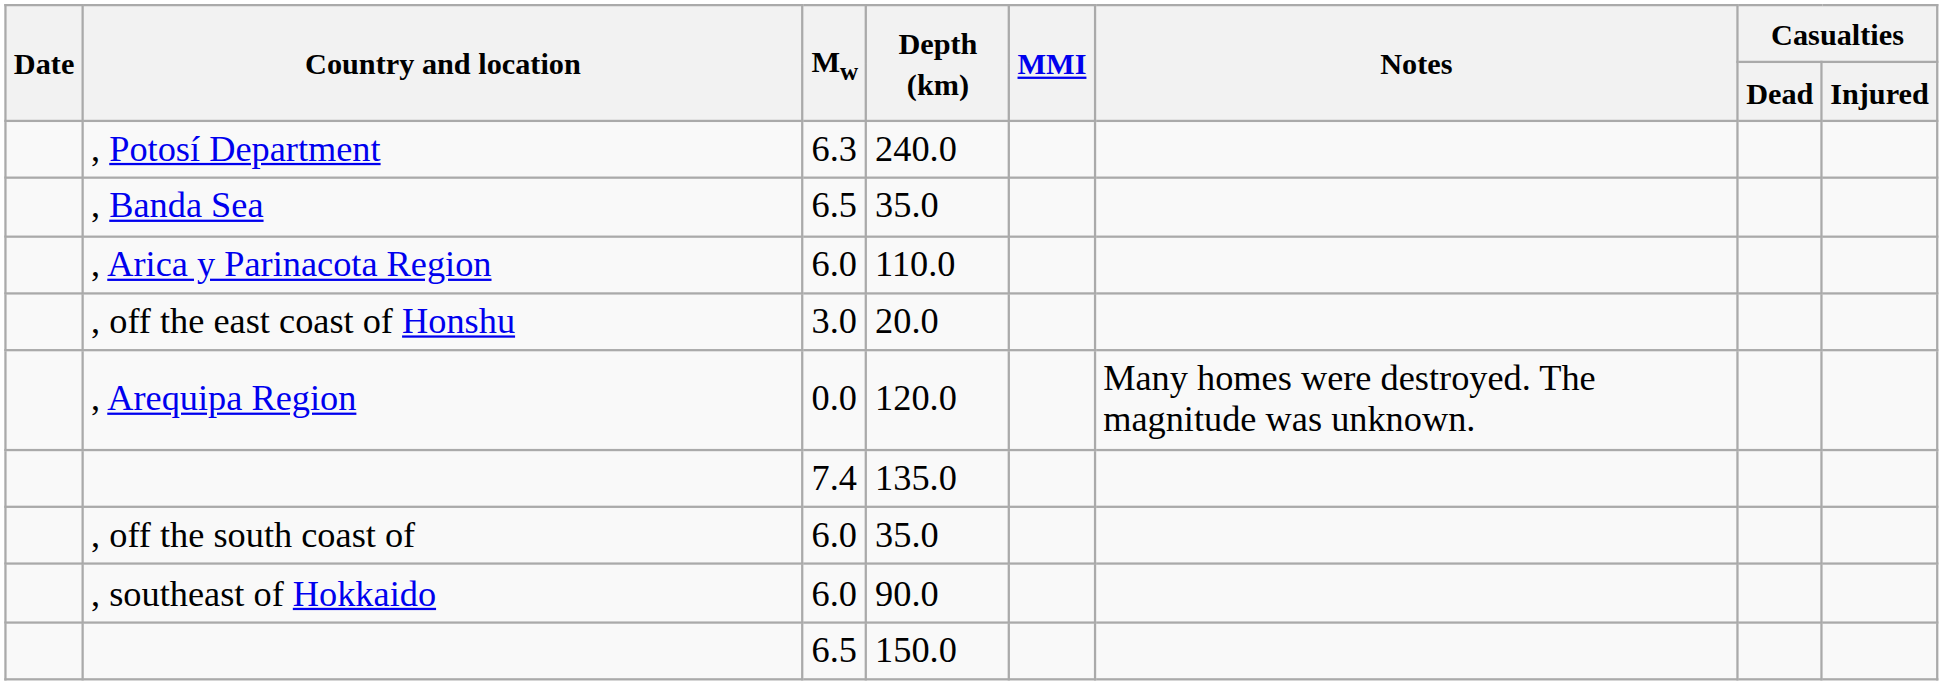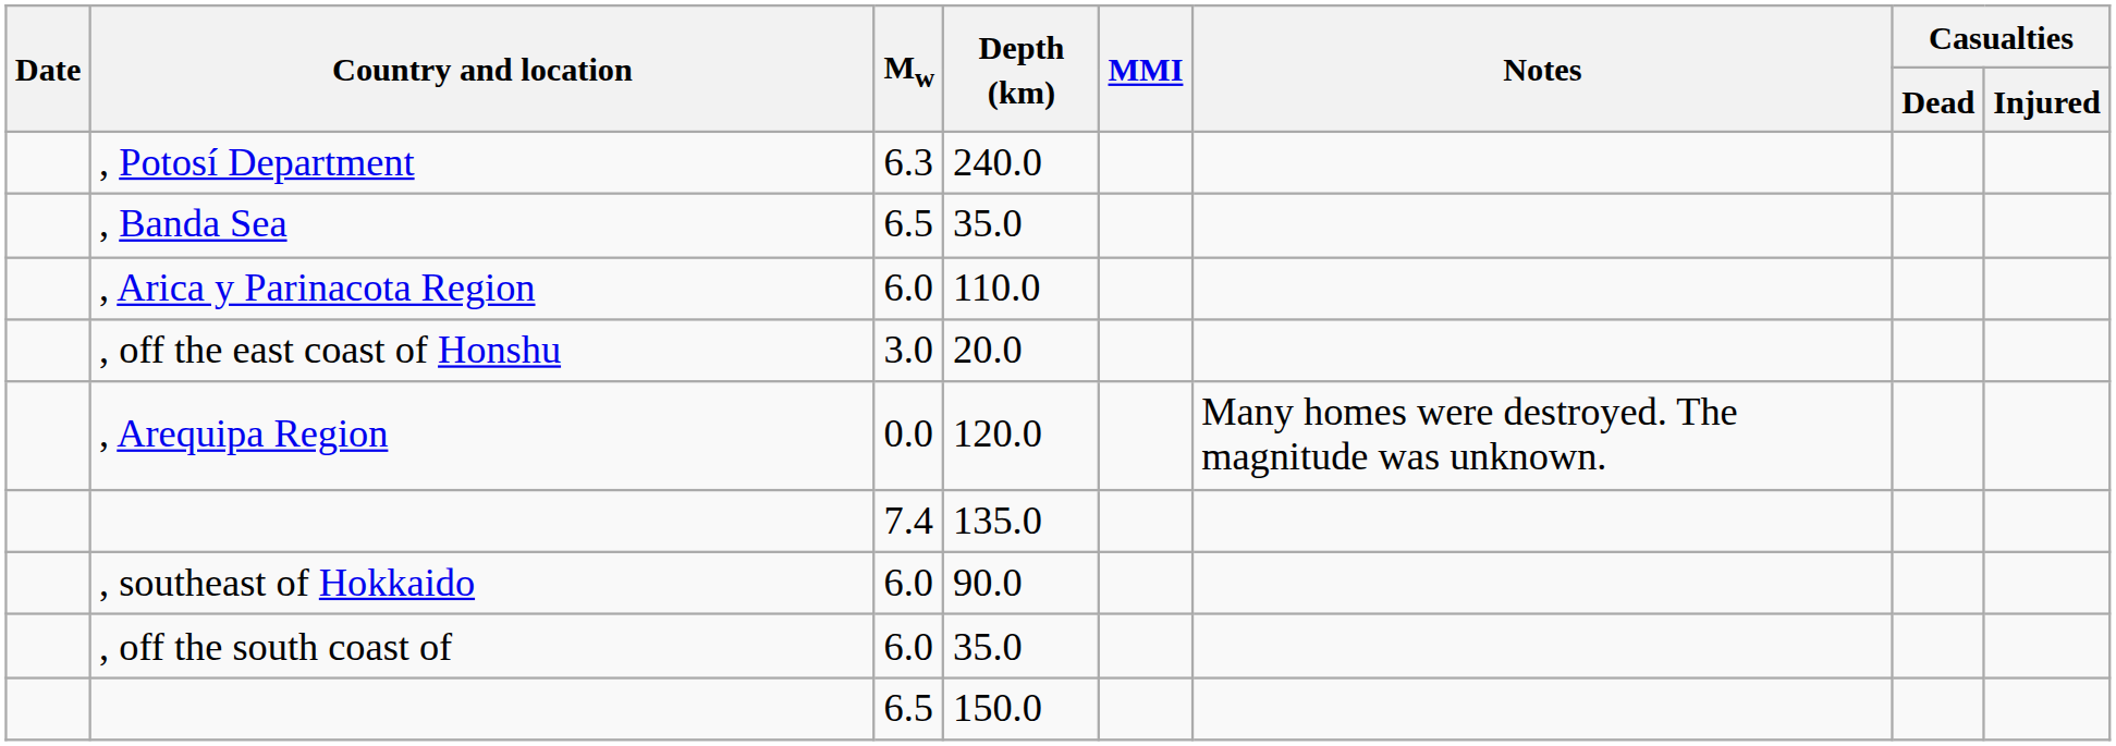 <table class="wikitable sortable sort-under" style="border:1px black; margin-left:1em;">
 <tr>
 <th rowspan="2"><small>Date</small></th>
 <th rowspan="2" style="width: 310px"><small>Country and location</small></th>
 <th rowspan="2"><small>M<sub>w</sub></small></th>
 <th rowspan="2"><small>Depth (km)</small></th>
 <th rowspan="2"><small><a href='#'>MMI</a></small></th>
 <th rowspan="2" class="unsortable"><small>Notes</small></th>
 <th colspan="2"><small>Casualties</small></th>
 </tr>
 <tr>
 <th><small>Dead</small></th>
 <th><small>Injured</small></th>
 </tr>
 <tr>
 <td></td>
 <td>, <a href='#'>Potosí Department</a></td>
 <td>6.3</td>
 <td>240.0</td>
 <td></td>
 <td></td>
 <td></td>
 <td></td>
 </tr>
 <tr>
 <td></td>
 <td>, <a href='#'>Banda Sea</a></td>
 <td>6.5</td>
 <td>35.0</td>
 <td></td>
 <td></td>
 <td></td>
 <td></td>
 </tr>
 <tr>
 <td></td>
 <td>, <a href='#'>Arica y Parinacota Region</a></td>
 <td>6.0</td>
 <td>110.0</td>
 <td></td>
 <td></td>
 <td></td>
 <td></td>
 </tr>
 <tr>
 <td></td>
 <td>, off the east coast of <a href='#'>Honshu</a></td>
 <td>3.0</td>
 <td>20.0</td>
 <td></td>
 <td></td>
 <td></td>
 <td></td>
 </tr>
 <tr>
 <td></td>
 <td>, <a href='#'>Arequipa Region</a></td>
 <td>0.0</td>
 <td>120.0</td>
 <td></td>
 <td>Many homes were destroyed. The magnitude was unknown.</td>
 <td></td>
 <td></td>
 </tr>
 <tr>
 <td></td>
 <td></td>
 <td>7.4</td>
 <td>135.0</td>
 <td></td>
 <td></td>
 <td></td>
 <td></td>
 </tr>
 <tr>
 <td></td>
-<td>, off the south coast of</td>
+<td>, southeast of <a href='#'>Hokkaido</a></td>
 <td>6.0</td>
-<td>35.0</td>
+<td>90.0</td>
 <td></td>
 <td></td>
 <td></td>
 <td></td>
 </tr>
 <tr>
 <td></td>
-<td>, southeast of <a href='#'>Hokkaido</a></td>
+<td>, off the south coast of</td>
 <td>6.0</td>
-<td>90.0</td>
+<td>35.0</td>
 <td></td>
 <td></td>
 <td></td>
 <td></td>
 </tr>
 <tr>
 <td></td>
 <td></td>
 <td>6.5</td>
 <td>150.0</td>
 <td></td>
 <td></td>
 <td></td>
 <td></td>
 </tr>
 </table>
